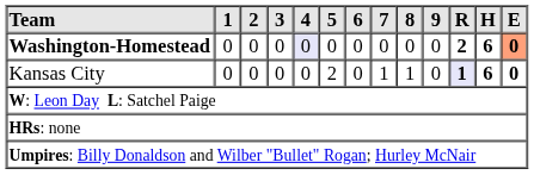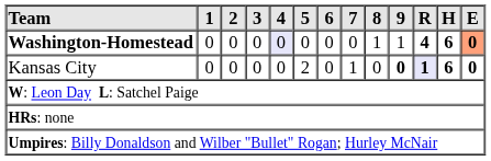 <table border=1 cellspacing=0 width=425 style="margin-left:3em;">
 <tr style="text-align:center; background-color:#e6e6e6;">
 <th align=left width=40%>Team</th>
 <th width=5%>1</th>
 <th width=5%>2</th>
 <th width=5%>3</th>
 <th width=5%>4</th>
 <th width=5%>5</th>
 <th width=5%>6</th>
 <th width=5%>7</th>
 <th width=5%>8</th>
 <th width=5%>9</th>
 <th width=5%>R</th>
 <th width=5%>H</th>
 <th width=5%>E</th>
 </tr>
 <tr style="text-align:center;">
 <td align=left><strong>Washington-Homestead</strong></td>
 <td>0</td>
 <td>0</td>
 <td>0</td>
 <td style="background: lavender;">0</td>
 <td>0</td>
 <td>0</td>
 <td>0</td>
-<td>0</td>
-<td>0</td>
-<td><strong>2</strong></td>
+<td>1</td>
+<td>1</td>
+<td><strong>4</strong></td>
 <td><strong>6</strong></td>
 <td style="background: lightsalmon;"><strong>0</strong></td>
 </tr>
 <tr style="text-align:center;">
 <td align=left>Kansas City</td>
 <td>0</td>
 <td>0</td>
 <td>0</td>
 <td>0</td>
 <td>2</td>
 <td>0</td>
 <td>1</td>
-<td>1</td>
 <td>0</td>
+<td><strong>0</strong></td>
 <td style="background: lavender;"><strong>1</strong></td>
 <td><strong>6</strong></td>
 <td><strong>0</strong></td>
 </tr>
 <tr style="text-align:left;">
 <td colspan=14><small><strong>W</strong>: <a href='#'>Leon Day</a>  <strong>L</strong>: Satchel Paige  </small></td>
 </tr>
 <tr style="text-align:left;">
 <td colspan=14><small><strong>HRs</strong>: none</small></td>
 </tr>
 <tr style="text-align:left;">
 <td colspan=14><small><strong>Umpires</strong>: <a href='#'>Billy Donaldson</a> and <a href='#'>Wilber "Bullet" Rogan</a>; <a href='#'>Hurley McNair</a></small></td>
 </tr>
 <tr style="text-align:left;">
 </tr>
 </table>
